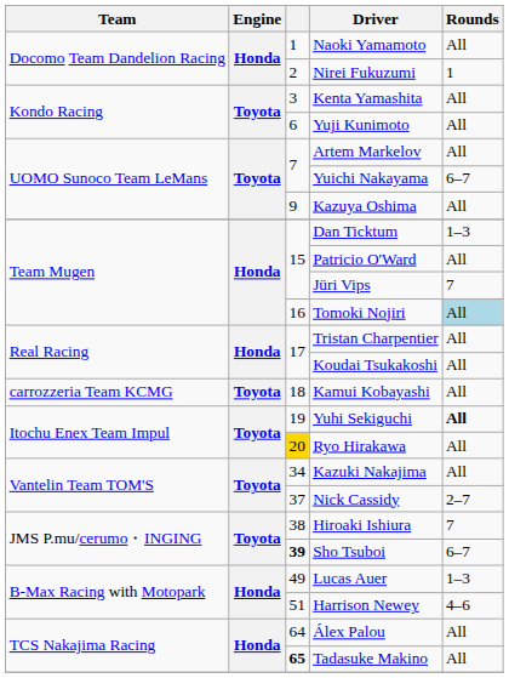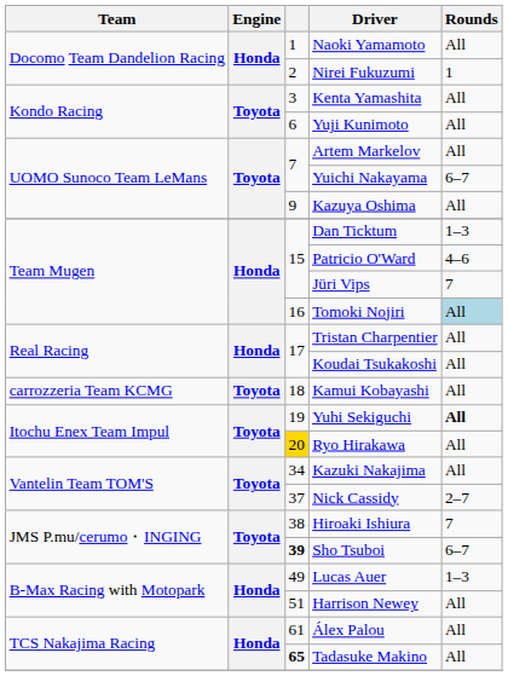 <table class="wikitable" style="font-size:85%">
 <tr>
 <th>Team</th>
 <th>Engine</th>
 <th></th>
 <th>Driver</th>
 <th>Rounds</th>
 </tr>
 <tr>
 <td rowspan="2" nowrap=""> <a href='#'>Docomo</a> <a href='#'>Team Dandelion Racing</a></td>
 <th rowspan="2"><a href='#'>Honda</a></th>
 <td>1</td>
 <td> <a href='#'>Naoki Yamamoto</a></td>
 <td>All</td>
 </tr>
 <tr>
 <td>2</td>
 <td> <a href='#'>Nirei Fukuzumi</a></td>
 <td>1</td>
 </tr>
 <tr>
 <td rowspan="2"> <a href='#'>Kondo Racing</a></td>
 <th rowspan="2"><a href='#'>Toyota</a></th>
 <td>3</td>
 <td> <a href='#'>Kenta Yamashita</a></td>
 <td>All</td>
 </tr>
 <tr>
 <td>6</td>
 <td> <a href='#'>Yuji Kunimoto</a></td>
 <td>All</td>
 </tr>
 <tr>
 <td rowspan="3"> <a href='#'>UOMO Sunoco Team LeMans</a></td>
 <th rowspan="3"><a href='#'>Toyota</a></th>
 <td rowspan="2">7</td>
 <td> <a href='#'>Artem Markelov</a></td>
 <td>All</td>
 </tr>
 <tr>
 <td> <a href='#'>Yuichi Nakayama</a></td>
 <td>6–7</td>
 </tr>
 <tr>
 <td>9</td>
 <td> <a href='#'>Kazuya Oshima</a></td>
 <td>All</td>
 </tr>
 <tr>
 </tr>
 <tr>
 <td rowspan="4"> <a href='#'>Team Mugen</a></td>
 <th rowspan="4"><a href='#'>Honda</a></th>
 <td rowspan="3">15</td>
 <td> <a href='#'>Dan Ticktum</a></td>
 <td>1–3</td>
 </tr>
 <tr>
 <td> <a href='#'>Patricio O'Ward</a></td>
-<td>All</td>
+<td>4–6</td>
 </tr>
 <tr>
 <td> <a href='#'>Jüri Vips</a></td>
 <td>7</td>
 </tr>
 <tr>
 <td>16</td>
 <td> <a href='#'>Tomoki Nojiri</a></td>
 <td style="background: lightblue;">All</td>
 </tr>
 <tr>
 <td rowspan="2"> <a href='#'>Real Racing</a></td>
 <th rowspan="2"><a href='#'>Honda</a></th>
 <td rowspan="2">17</td>
 <td nowrap=""> <a href='#'>Tristan Charpentier</a></td>
 <td>All</td>
 </tr>
 <tr>
 <td> <a href='#'>Koudai Tsukakoshi</a></td>
 <td>All</td>
 </tr>
 <tr>
 <td> <a href='#'>carrozzeria Team KCMG</a></td>
 <th><a href='#'>Toyota</a></th>
 <td>18</td>
 <td> <a href='#'>Kamui Kobayashi</a></td>
 <td>All</td>
 </tr>
 <tr>
 <td rowspan="2"> <a href='#'>Itochu Enex Team Impul</a></td>
 <th rowspan="2"><a href='#'>Toyota</a></th>
 <td>19</td>
 <td> <a href='#'>Yuhi Sekiguchi</a></td>
 <td><strong>All</strong></td>
 </tr>
 <tr>
 <td style="background: gold;">20</td>
 <td> <a href='#'>Ryo Hirakawa</a></td>
 <td>All</td>
 </tr>
 <tr>
 <td rowspan="2"> <a href='#'>Vantelin Team TOM'S</a></td>
 <th rowspan="2"><a href='#'>Toyota</a></th>
 <td>34</td>
 <td> <a href='#'>Kazuki Nakajima</a></td>
 <td>All</td>
 </tr>
 <tr>
 <td>37</td>
 <td> <a href='#'>Nick Cassidy</a></td>
 <td>2–7</td>
 </tr>
 <tr>
 <td rowspan="2"> JMS P.mu/<a href='#'>cerumo</a>・<a href='#'>INGING</a></td>
 <th rowspan="2"><a href='#'>Toyota</a></th>
 <td>38</td>
 <td> <a href='#'>Hiroaki Ishiura</a></td>
 <td>7</td>
 </tr>
 <tr>
 <td><strong>39</strong></td>
 <td> <a href='#'>Sho Tsuboi</a></td>
 <td>6–7</td>
 </tr>
 <tr>
 <td rowspan="2"> <a href='#'>B-Max Racing</a> with <a href='#'>Motopark</a></td>
 <th rowspan="2"><a href='#'>Honda</a></th>
 <td>49</td>
 <td> <a href='#'>Lucas Auer</a></td>
 <td>1–3</td>
 </tr>
 <tr>
 <td>51</td>
 <td> <a href='#'>Harrison Newey</a></td>
-<td>4–6</td>
+<td>All</td>
 </tr>
 <tr>
 <td rowspan="2"> <a href='#'>TCS Nakajima Racing</a></td>
 <th rowspan="2"><a href='#'>Honda</a></th>
-<td>64</td>
+<td>61</td>
 <td> <a href='#'>Álex Palou</a></td>
 <td>All</td>
 </tr>
 <tr>
 <td><strong>65</strong></td>
 <td> <a href='#'>Tadasuke Makino</a></td>
 <td>All</td>
 </tr>
 <tr>
 </tr>
 </table>
